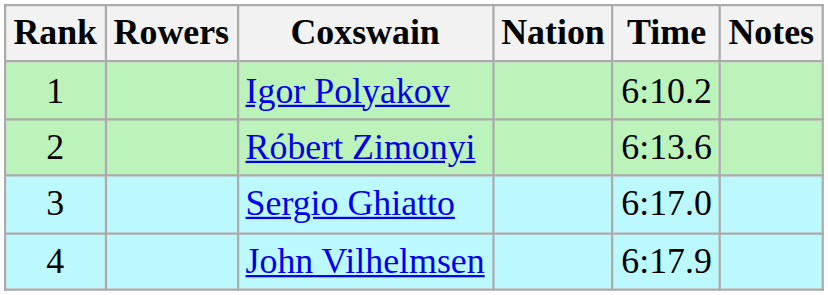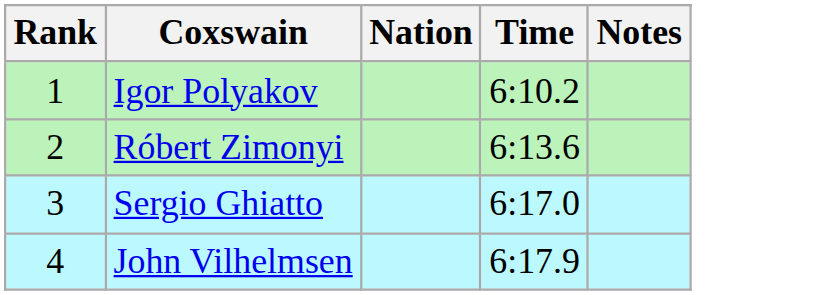 <table class="wikitable sortable" style="text-align:center">
 <tr>
 <th>Rank</th>
-<th>Rowers</th>
 <th>Coxswain</th>
 <th>Nation</th>
 <th>Time</th>
 <th>Notes</th>
 </tr>
 <tr bgcolor=bbf3bb>
 <td>1</td>
-<td></td>
 <td align=left><a href='#'>Igor Polyakov</a></td>
 <td align=left></td>
 <td>6:10.2</td>
 <td></td>
 </tr>
 <tr bgcolor=bbf3bb>
 <td>2</td>
-<td></td>
 <td align=left><a href='#'>Róbert Zimonyi</a></td>
 <td align=left></td>
 <td>6:13.6</td>
 <td></td>
 </tr>
 <tr bgcolor=bbf9ff>
 <td>3</td>
-<td></td>
 <td align=left><a href='#'>Sergio Ghiatto</a></td>
 <td align=left></td>
 <td>6:17.0</td>
 <td></td>
 </tr>
 <tr bgcolor=bbf9ff>
 <td>4</td>
-<td></td>
 <td align=left><a href='#'>John Vilhelmsen</a></td>
 <td align=left></td>
 <td>6:17.9</td>
 <td></td>
 </tr>
 </table>
